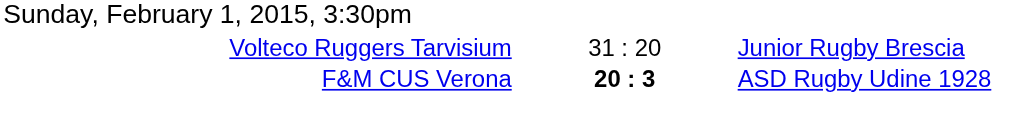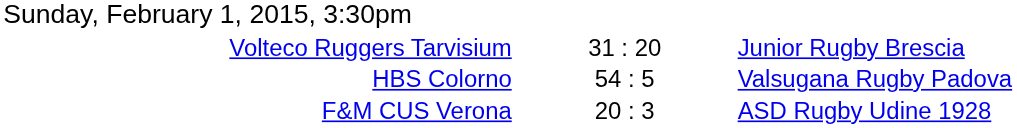 <table style="width:70%;" cellspacing="1">
 <tr>
 <th width=35%></th>
 <th width=15%></th>
 <th></th>
 </tr>
 <tr>
 <td>Sunday, February 1, 2015, 3:30pm</td>
 </tr>
 <tr style=font-size:90%>
 <td align=right><a href='#'>Volteco Ruggers Tarvisium</a></td>
 <td align=center>31 : 20</td>
 <td><a href='#'>Junior Rugby Brescia</a></td>
 </tr>
 <tr style=font-size:90%>
+<td align=right><a href='#'>HBS Colorno</a></td>
+<td align=center>54 : 5</td>
+<td><a href='#'>Valsugana Rugby Padova</a></td>
+</tr>
+<tr style=font-size:90%>
 <td align=right><a href='#'>F&M CUS Verona</a></td>
-<td align=center><strong>20 : 3</strong></td>
+<td align=center>20 : 3</td>
 <td><a href='#'>ASD Rugby Udine 1928</a></td>
 </tr>
 </table>
